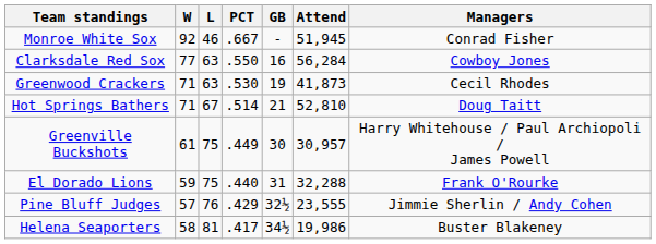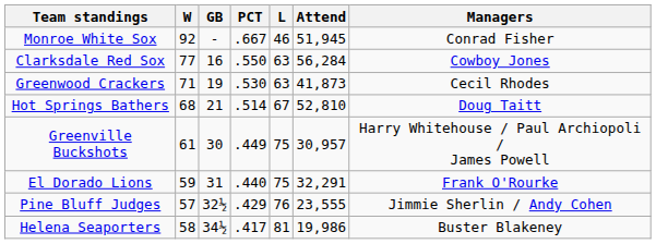 <table class="wikitable" style="text-align:center">
 <tr>
 <th>Team standings</th>
 <th>W</th>
+<th>GB</th>
+<th>PCT</th>
 <th>L</th>
-<th>PCT</th>
-<th>GB</th>
 <th>Attend</th>
 <th>Managers</th>
 </tr>
 <tr>
 <td><a href='#'>Monroe White Sox</a></td>
 <td>92</td>
+<td>-</td>
+<td>.667</td>
 <td>46</td>
-<td>.667</td>
-<td>-</td>
 <td>51,945</td>
 <td>Conrad Fisher</td>
 </tr>
 <tr>
 <td><a href='#'>Clarksdale Red Sox</a></td>
 <td>77</td>
+<td>16</td>
+<td>.550</td>
 <td>63</td>
-<td>.550</td>
-<td>16</td>
 <td>56,284</td>
 <td><a href='#'>Cowboy Jones</a></td>
 </tr>
 <tr>
 <td><a href='#'>Greenwood Crackers</a></td>
 <td>71</td>
+<td>19</td>
+<td>.530</td>
 <td>63</td>
-<td>.530</td>
-<td>19</td>
 <td>41,873</td>
 <td>Cecil Rhodes</td>
 </tr>
 <tr>
 <td><a href='#'>Hot Springs Bathers</a></td>
-<td>71</td>
+<td>68</td>
+<td>21</td>
+<td>.514</td>
 <td>67</td>
-<td>.514</td>
-<td>21</td>
 <td>52,810</td>
 <td><a href='#'>Doug Taitt</a></td>
 </tr>
 <tr>
 <td><a href='#'>Greenville Buckshots</a></td>
 <td>61</td>
+<td>30</td>
+<td>.449</td>
 <td>75</td>
-<td>.449</td>
-<td>30</td>
 <td>30,957</td>
 <td>Harry Whitehouse / Paul Archiopoli /<br>James Powell</td>
 </tr>
 <tr>
 <td><a href='#'>El Dorado Lions</a></td>
 <td>59</td>
+<td>31</td>
+<td>.440</td>
 <td>75</td>
-<td>.440</td>
-<td>31</td>
-<td>32,288</td>
+<td>32,291</td>
 <td><a href='#'>Frank O'Rourke</a></td>
 </tr>
 <tr>
 <td><a href='#'>Pine Bluff Judges</a></td>
 <td>57</td>
+<td>32½</td>
+<td>.429</td>
 <td>76</td>
-<td>.429</td>
-<td>32½</td>
 <td>23,555</td>
 <td>Jimmie Sherlin / <a href='#'>Andy Cohen</a></td>
 </tr>
 <tr>
 <td><a href='#'>Helena Seaporters</a></td>
 <td>58</td>
+<td>34½</td>
+<td>.417</td>
 <td>81</td>
-<td>.417</td>
-<td>34½</td>
 <td>19,986</td>
 <td>Buster Blakeney</td>
 </tr>
 </table>
